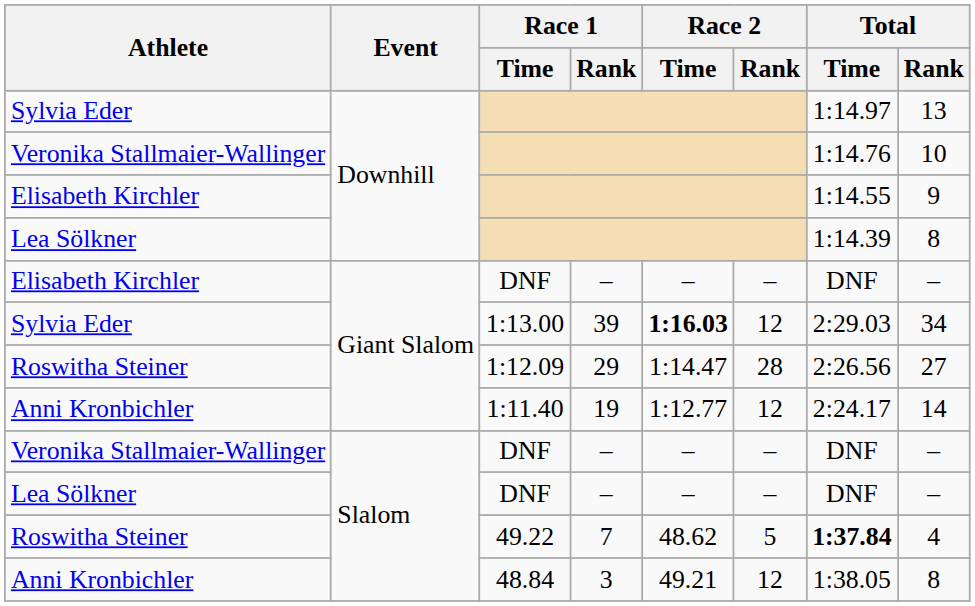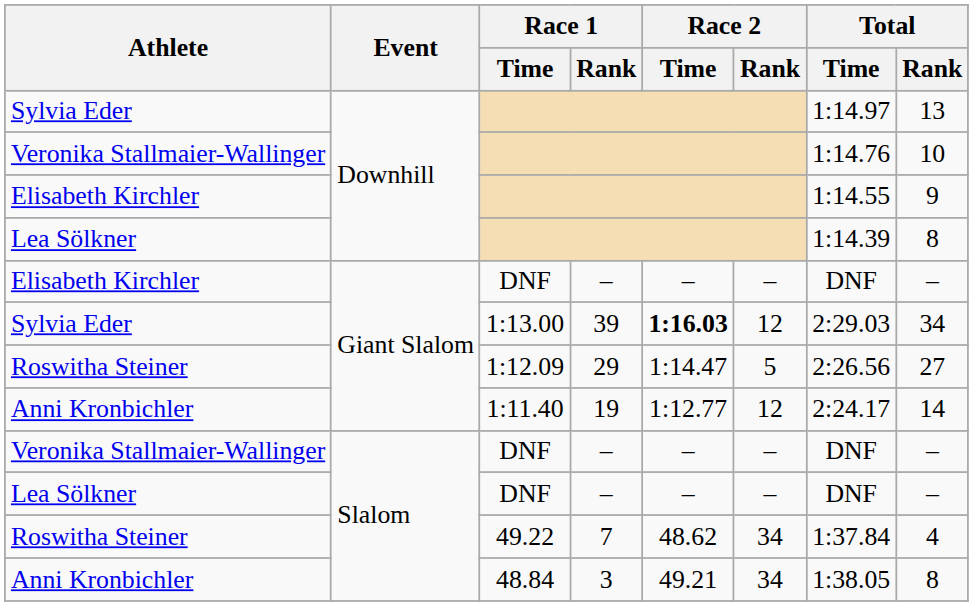 <table class="wikitable" style="font-size:90%">
 <tr>
 <th rowspan="2">Athlete</th>
 <th rowspan="2">Event</th>
 <th colspan="2">Race 1</th>
 <th colspan="2">Race 2</th>
 <th colspan="2">Total</th>
 </tr>
 <tr>
 <th>Time</th>
 <th>Rank</th>
 <th>Time</th>
 <th>Rank</th>
 <th>Time</th>
 <th>Rank</th>
 </tr>
 <tr>
 <td><a href='#'>Sylvia Eder</a></td>
 <td rowspan="4">Downhill</td>
 <td colspan="4" bgcolor="wheat"></td>
 <td align="center">1:14.97</td>
 <td align="center">13</td>
 </tr>
 <tr>
 <td><a href='#'>Veronika Stallmaier-Wallinger</a></td>
 <td colspan="4" bgcolor="wheat"></td>
 <td align="center">1:14.76</td>
 <td align="center">10</td>
 </tr>
 <tr>
 <td><a href='#'>Elisabeth Kirchler</a></td>
 <td colspan="4" bgcolor="wheat"></td>
 <td align="center">1:14.55</td>
 <td align="center">9</td>
 </tr>
 <tr>
 <td><a href='#'>Lea Sölkner</a></td>
 <td colspan="4" bgcolor="wheat"></td>
 <td align="center">1:14.39</td>
 <td align="center">8</td>
 </tr>
 <tr>
 <td><a href='#'>Elisabeth Kirchler</a></td>
 <td rowspan="4">Giant Slalom</td>
 <td align="center">DNF</td>
 <td align="center">–</td>
 <td align="center">–</td>
 <td align="center">–</td>
 <td align="center">DNF</td>
 <td align="center">–</td>
 </tr>
 <tr>
 <td><a href='#'>Sylvia Eder</a></td>
 <td align="center">1:13.00</td>
 <td align="center">39</td>
 <td align="center"><strong>1:16.03</strong></td>
 <td align="center">12</td>
 <td align="center">2:29.03</td>
 <td align="center">34</td>
 </tr>
 <tr>
 <td><a href='#'>Roswitha Steiner</a></td>
 <td align="center">1:12.09</td>
 <td align="center">29</td>
 <td align="center">1:14.47</td>
-<td align="center">28</td>
+<td align="center">5</td>
 <td align="center">2:26.56</td>
 <td align="center">27</td>
 </tr>
 <tr>
 <td><a href='#'>Anni Kronbichler</a></td>
 <td align="center">1:11.40</td>
 <td align="center">19</td>
 <td align="center">1:12.77</td>
 <td align="center">12</td>
 <td align="center">2:24.17</td>
 <td align="center">14</td>
 </tr>
 <tr>
 <td><a href='#'>Veronika Stallmaier-Wallinger</a></td>
 <td rowspan="4">Slalom</td>
 <td align="center">DNF</td>
 <td align="center">–</td>
 <td align="center">–</td>
 <td align="center">–</td>
 <td align="center">DNF</td>
 <td align="center">–</td>
 </tr>
 <tr>
 <td><a href='#'>Lea Sölkner</a></td>
 <td align="center">DNF</td>
 <td align="center">–</td>
 <td align="center">–</td>
 <td align="center">–</td>
 <td align="center">DNF</td>
 <td align="center">–</td>
 </tr>
 <tr>
 <td><a href='#'>Roswitha Steiner</a></td>
 <td align="center">49.22</td>
 <td align="center">7</td>
 <td align="center">48.62</td>
-<td align="center">5</td>
-<td align="center"><strong>1:37.84</strong></td>
+<td align="center">34</td>
+<td align="center">1:37.84</td>
 <td align="center">4</td>
 </tr>
 <tr>
 <td><a href='#'>Anni Kronbichler</a></td>
 <td align="center">48.84</td>
 <td align="center">3</td>
 <td align="center">49.21</td>
-<td align="center">12</td>
+<td align="center">34</td>
 <td align="center">1:38.05</td>
 <td align="center">8</td>
 </tr>
 </table>
